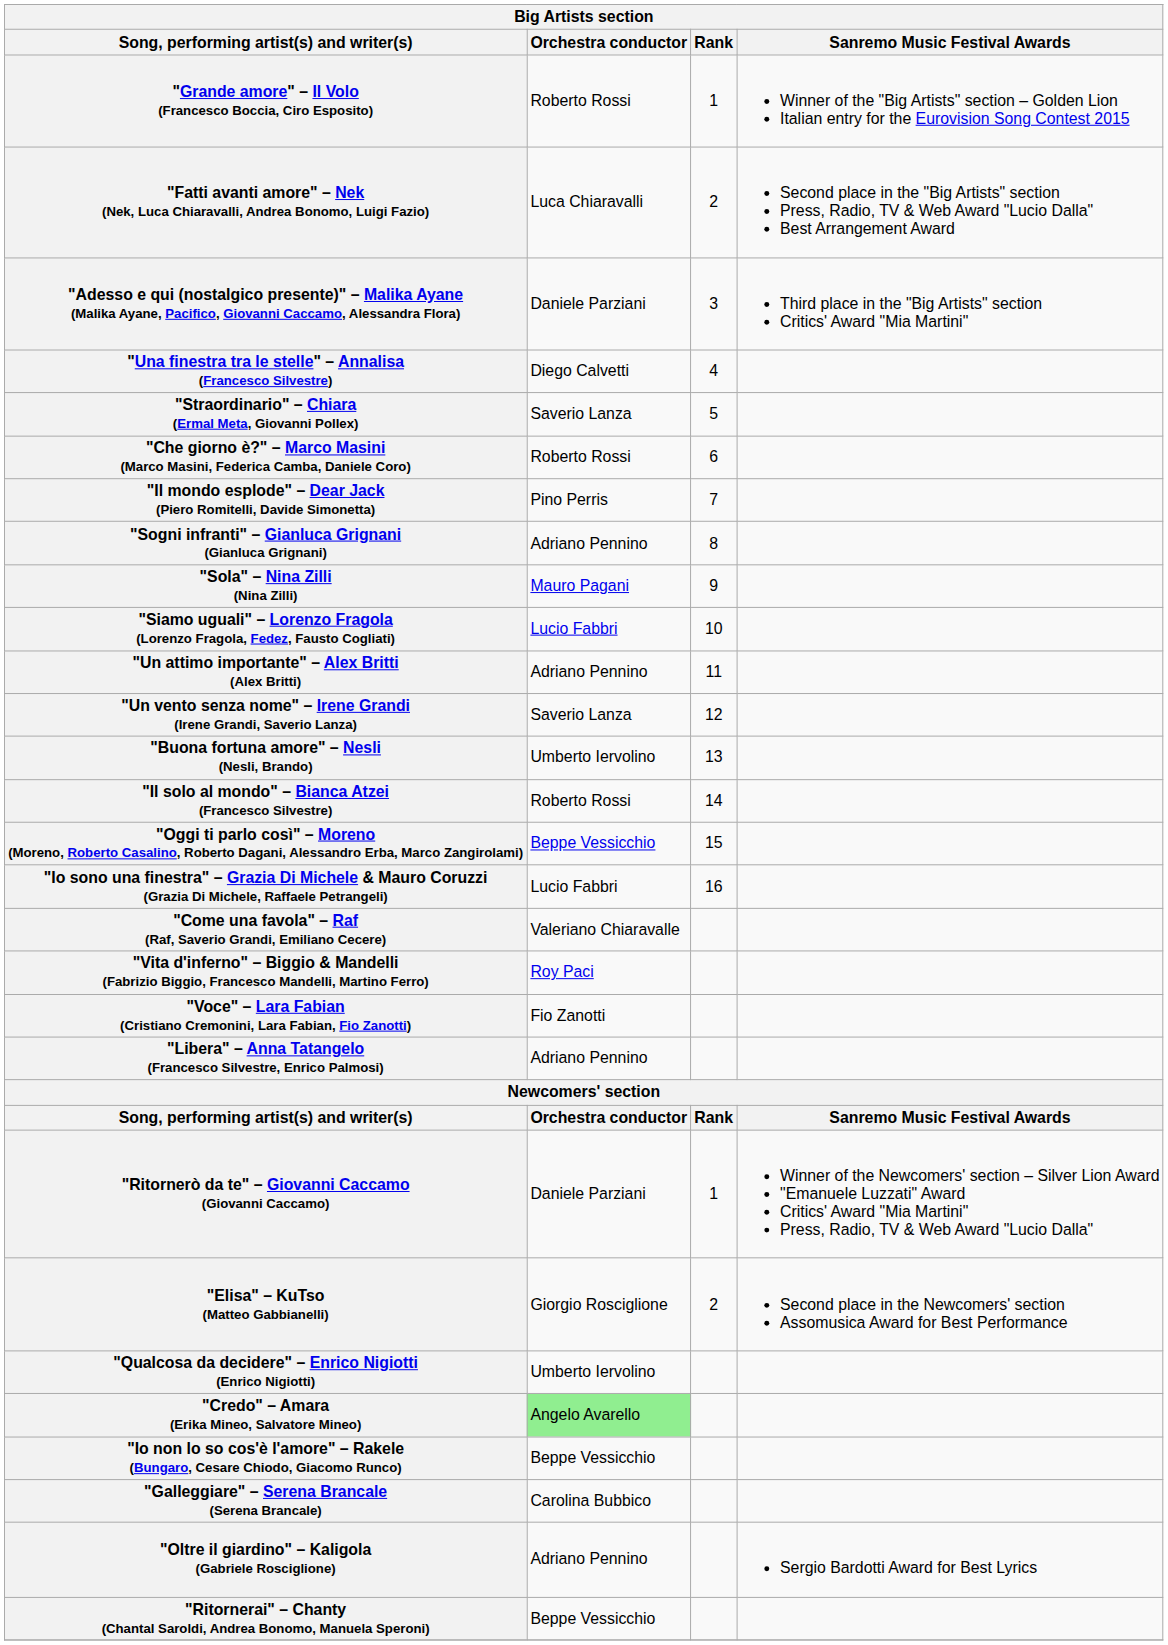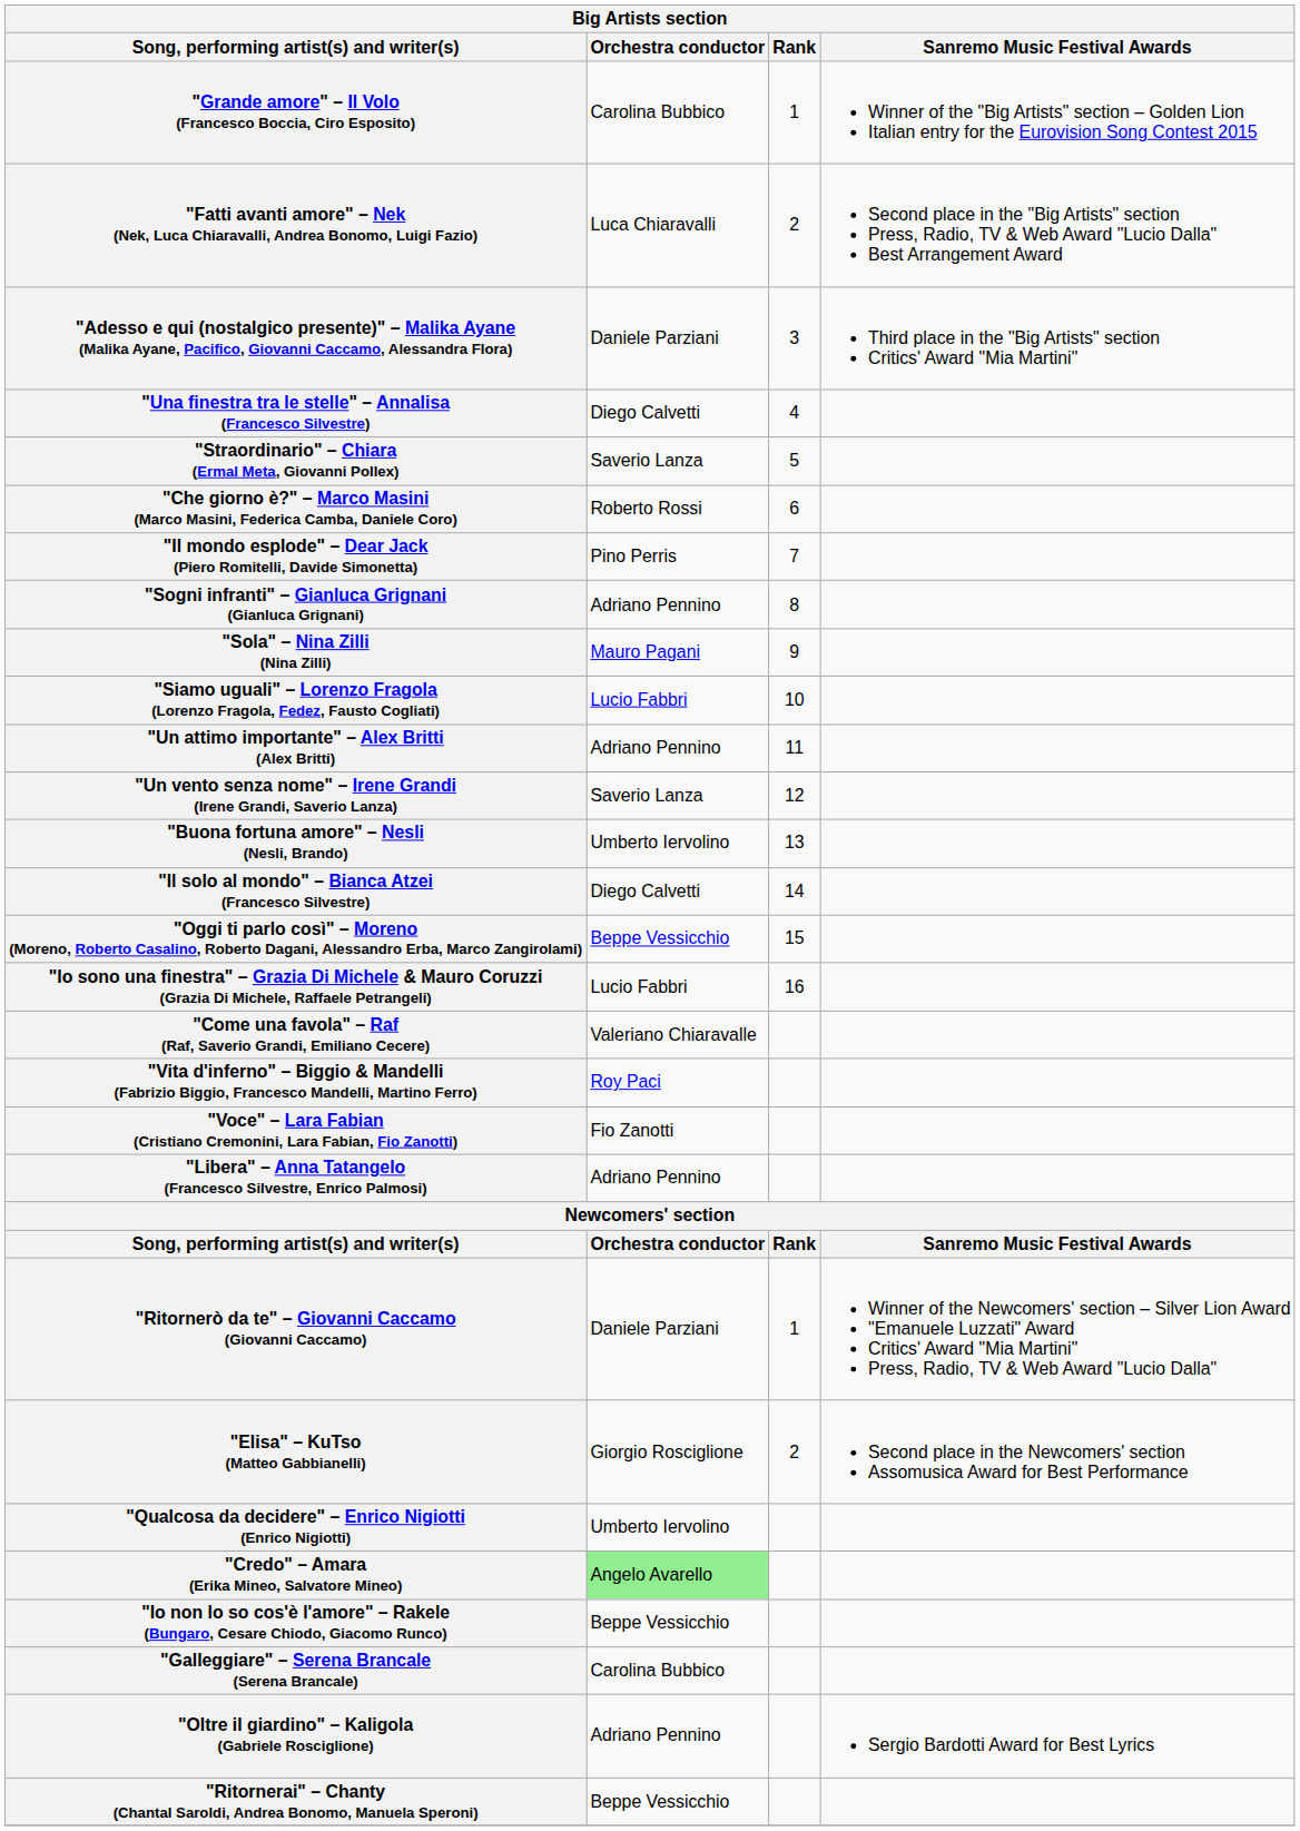 <table class="plainrowheaders wikitable">
 <tr>
 </tr>
 <tr>
 <th colspan="4">Big Artists section</th>
 </tr>
 <tr>
 <th>Song, performing artist(s) and writer(s)</th>
 <th>Orchestra conductor</th>
 <th>Rank</th>
 <th>Sanremo Music Festival Awards</th>
 </tr>
 <tr>
 <th scope="row">"<a href='#'>Grande amore</a>" – <a href='#'>Il Volo</a><br><small>(Francesco Boccia, Ciro Esposito)</small></th>
-<td>Roberto Rossi</td>
+<td>Carolina Bubbico</td>
 <td style="text-align:center;">1</td>
 <td><br><ul><li>Winner of the "Big Artists" section – Golden Lion</li><li>Italian entry for the <a href='#'>Eurovision Song Contest 2015</a></li></ul></td>
 </tr>
 <tr>
 <th scope="row">"Fatti avanti amore" – <a href='#'>Nek</a><br><small>(Nek, Luca Chiaravalli, Andrea Bonomo, Luigi Fazio)</small></th>
 <td>Luca Chiaravalli</td>
 <td style="text-align:center;">2</td>
 <td><br><ul><li>Second place in the "Big Artists" section</li><li>Press, Radio, TV & Web Award "Lucio Dalla"</li><li>Best Arrangement Award</li></ul></td>
 </tr>
 <tr>
 <th scope="row">"Adesso e qui (nostalgico presente)" – <a href='#'>Malika Ayane</a><br><small>(Malika Ayane, <a href='#'>Pacifico</a>, <a href='#'>Giovanni Caccamo</a>, Alessandra Flora)</small></th>
 <td>Daniele Parziani</td>
 <td style="text-align:center;">3</td>
 <td><br><ul><li>Third place in the "Big Artists" section</li><li>Critics' Award "Mia Martini"</li></ul></td>
 </tr>
 <tr>
 <th scope="row">"<a href='#'>Una finestra tra le stelle</a>" – <a href='#'>Annalisa</a><br><small>(<a href='#'>Francesco Silvestre</a>)</small></th>
 <td>Diego Calvetti</td>
 <td style="text-align:center;">4</td>
 <td></td>
 </tr>
 <tr>
 <th scope="row">"Straordinario" – <a href='#'>Chiara</a><br><small>(<a href='#'>Ermal Meta</a>, Giovanni Pollex)</small></th>
 <td>Saverio Lanza</td>
 <td style="text-align:center;">5</td>
 <td></td>
 </tr>
 <tr>
 <th scope="row">"Che giorno è?" – <a href='#'>Marco Masini</a><br><small>(Marco Masini, Federica Camba, Daniele Coro)</small></th>
 <td>Roberto Rossi</td>
 <td style="text-align:center;">6</td>
 <td></td>
 </tr>
 <tr>
 <th scope="row">"Il mondo esplode" – <a href='#'>Dear Jack</a><br><small>(Piero Romitelli, Davide Simonetta)</small></th>
 <td>Pino Perris</td>
 <td style="text-align:center;">7</td>
 <td></td>
 </tr>
 <tr>
 <th scope="row">"Sogni infranti" – <a href='#'>Gianluca Grignani</a><br><small>(Gianluca Grignani)</small></th>
 <td>Adriano Pennino</td>
 <td style="text-align:center;">8</td>
 <td></td>
 </tr>
 <tr>
 <th scope="row">"Sola" – <a href='#'>Nina Zilli</a><br><small>(Nina Zilli)</small></th>
 <td><a href='#'>Mauro Pagani</a></td>
 <td style="text-align:center;">9</td>
 <td></td>
 </tr>
 <tr>
 <th scope="row">"Siamo uguali" – <a href='#'>Lorenzo Fragola</a><br><small>(Lorenzo Fragola, <a href='#'>Fedez</a>, Fausto Cogliati)</small></th>
 <td><a href='#'>Lucio Fabbri</a></td>
 <td style="text-align:center;">10</td>
 <td></td>
 </tr>
 <tr>
 <th scope="row">"Un attimo importante" – <a href='#'>Alex Britti</a> <br><small>(Alex Britti)</small></th>
 <td>Adriano Pennino</td>
 <td style="text-align:center;">11</td>
 <td></td>
 </tr>
 <tr>
 <th scope="row">"Un vento senza nome" – <a href='#'>Irene Grandi</a><br><small>(Irene Grandi, Saverio Lanza)</small></th>
 <td>Saverio Lanza</td>
 <td style="text-align:center;">12</td>
 <td></td>
 </tr>
 <tr>
 <th scope="row">"Buona fortuna amore" – <a href='#'>Nesli</a><br><small>(Nesli, Brando)</small></th>
 <td>Umberto Iervolino</td>
 <td style="text-align:center;">13</td>
 <td></td>
 </tr>
 <tr>
 <th scope="row">"Il solo al mondo" – <a href='#'>Bianca Atzei</a><br><small>(Francesco Silvestre)</small></th>
-<td>Roberto Rossi</td>
+<td>Diego Calvetti</td>
 <td style="text-align:center;">14</td>
 <td></td>
 </tr>
 <tr>
 <th scope="row">"Oggi ti parlo così" – <a href='#'>Moreno</a><br><small>(Moreno, <a href='#'>Roberto Casalino</a>, Roberto Dagani, Alessandro Erba, Marco Zangirolami)</small></th>
 <td><a href='#'>Beppe Vessicchio</a></td>
 <td style="text-align:center;">15</td>
 <td></td>
 </tr>
 <tr>
 <th scope="row">"Io sono una finestra" – <a href='#'>Grazia Di Michele</a> & Mauro Coruzzi<br><small>(Grazia Di Michele, Raffaele Petrangeli)</small></th>
 <td>Lucio Fabbri</td>
 <td style="text-align:center;">16</td>
 <td></td>
 </tr>
 <tr>
 <th scope="row">"Come una favola" – <a href='#'>Raf</a><br><small>(Raf, Saverio Grandi, Emiliano Cecere)</small></th>
 <td>Valeriano Chiaravalle</td>
 <td></td>
 <td></td>
 </tr>
 <tr>
 <th scope="row">"Vita d'inferno" – Biggio & Mandelli<br><small>(Fabrizio Biggio, Francesco Mandelli, Martino Ferro)</small></th>
 <td><a href='#'>Roy Paci</a></td>
 <td></td>
 <td></td>
 </tr>
 <tr>
 <th scope="row">"Voce" – <a href='#'>Lara Fabian</a><br><small>(Cristiano Cremonini, Lara Fabian, <a href='#'>Fio Zanotti</a>)</small></th>
 <td>Fio Zanotti</td>
 <td></td>
 <td></td>
 </tr>
 <tr>
 <th scope="row">"Libera" – <a href='#'>Anna Tatangelo</a><br><small>(Francesco Silvestre, Enrico Palmosi)</small></th>
 <td>Adriano Pennino</td>
 <td></td>
 <td></td>
 </tr>
 <tr>
 <th colspan="4">Newcomers' section</th>
 </tr>
 <tr>
 <th>Song, performing artist(s) and writer(s)</th>
 <th>Orchestra conductor</th>
 <th>Rank</th>
 <th>Sanremo Music Festival Awards</th>
 </tr>
 <tr>
 <th scope="row">"Ritornerò da te" – <a href='#'>Giovanni Caccamo</a> <br><small>(Giovanni Caccamo)</small></th>
 <td>Daniele Parziani</td>
 <td style="text-align:center;">1</td>
 <td><br><ul><li>Winner of the Newcomers' section – Silver Lion Award</li><li>"Emanuele Luzzati" Award</li><li>Critics' Award "Mia Martini"</li><li>Press, Radio, TV & Web Award "Lucio Dalla"</li></ul></td>
 </tr>
 <tr>
 <th scope="row">"Elisa" – KuTso<br><small>(Matteo Gabbianelli)</small></th>
 <td>Giorgio Rosciglione</td>
 <td style="text-align:center;">2</td>
 <td><br><ul><li>Second place in the Newcomers' section</li><li>Assomusica Award for Best Performance</li></ul></td>
 </tr>
 <tr>
 <th scope="row">"Qualcosa da decidere" – <a href='#'>Enrico Nigiotti</a><br><small>(Enrico Nigiotti)</small></th>
 <td>Umberto Iervolino</td>
 <td></td>
 <td></td>
 </tr>
 <tr>
 <th scope="row">"Credo" – Amara<br><small>(Erika Mineo, Salvatore Mineo)</small></th>
 <td style="background: lightgreen;">Angelo Avarello</td>
 <td></td>
 <td></td>
 </tr>
 <tr>
 <th scope="row">"Io non lo so cos'è l'amore" – Rakele<br><small>(<a href='#'>Bungaro</a>, Cesare Chiodo, Giacomo Runco)</small></th>
 <td>Beppe Vessicchio</td>
 <td></td>
 <td></td>
 </tr>
 <tr>
 <th scope="row">"Galleggiare" – <a href='#'>Serena Brancale</a><br><small>(Serena Brancale)</small></th>
 <td>Carolina Bubbico</td>
 <td></td>
 <td></td>
 </tr>
 <tr>
 <th scope="row">"Oltre il giardino" – Kaligola<br><small>(Gabriele Rosciglione)</small></th>
 <td>Adriano Pennino</td>
 <td></td>
 <td><br><ul><li>Sergio Bardotti Award for Best Lyrics</li></ul></td>
 </tr>
 <tr>
 <th scope="row">"Ritornerai" – Chanty<br><small>(Chantal Saroldi, Andrea Bonomo, Manuela Speroni)</small></th>
 <td>Beppe Vessicchio</td>
 <td></td>
 <td></td>
 </tr>
 <tr>
 </tr>
 </table>
